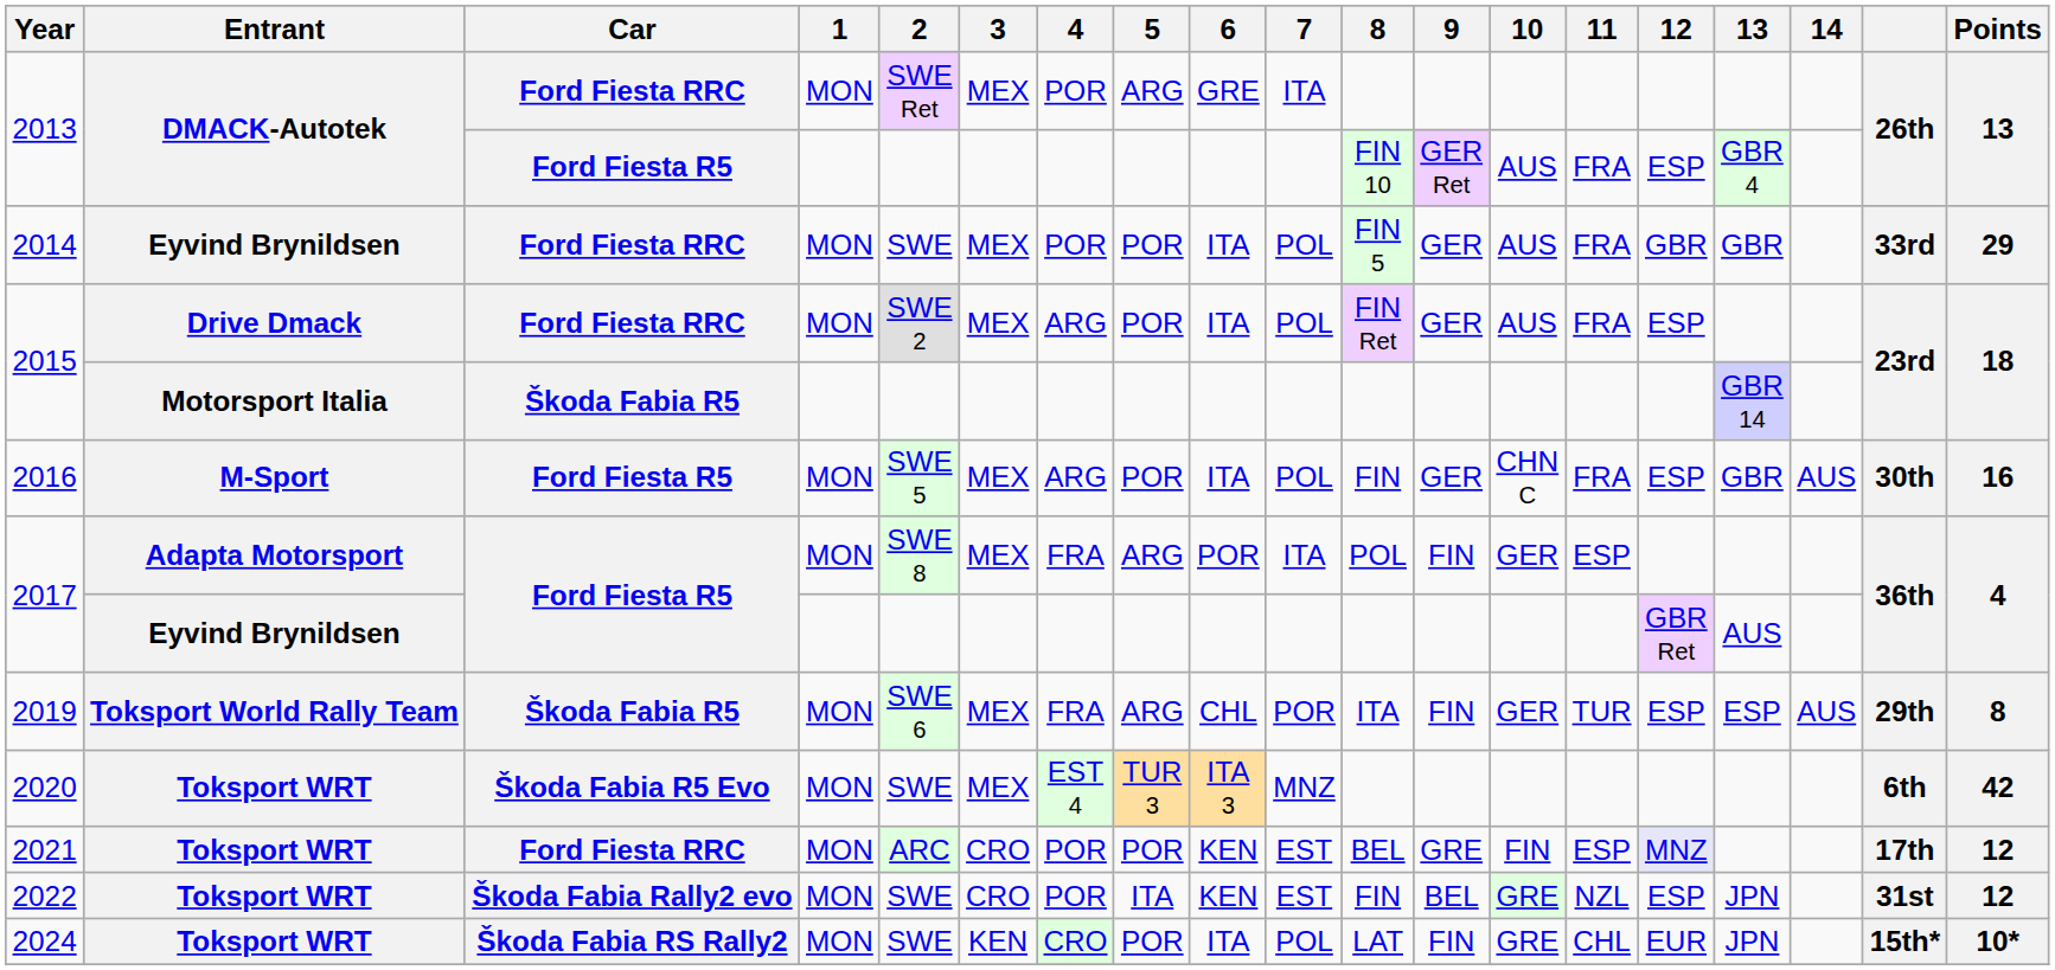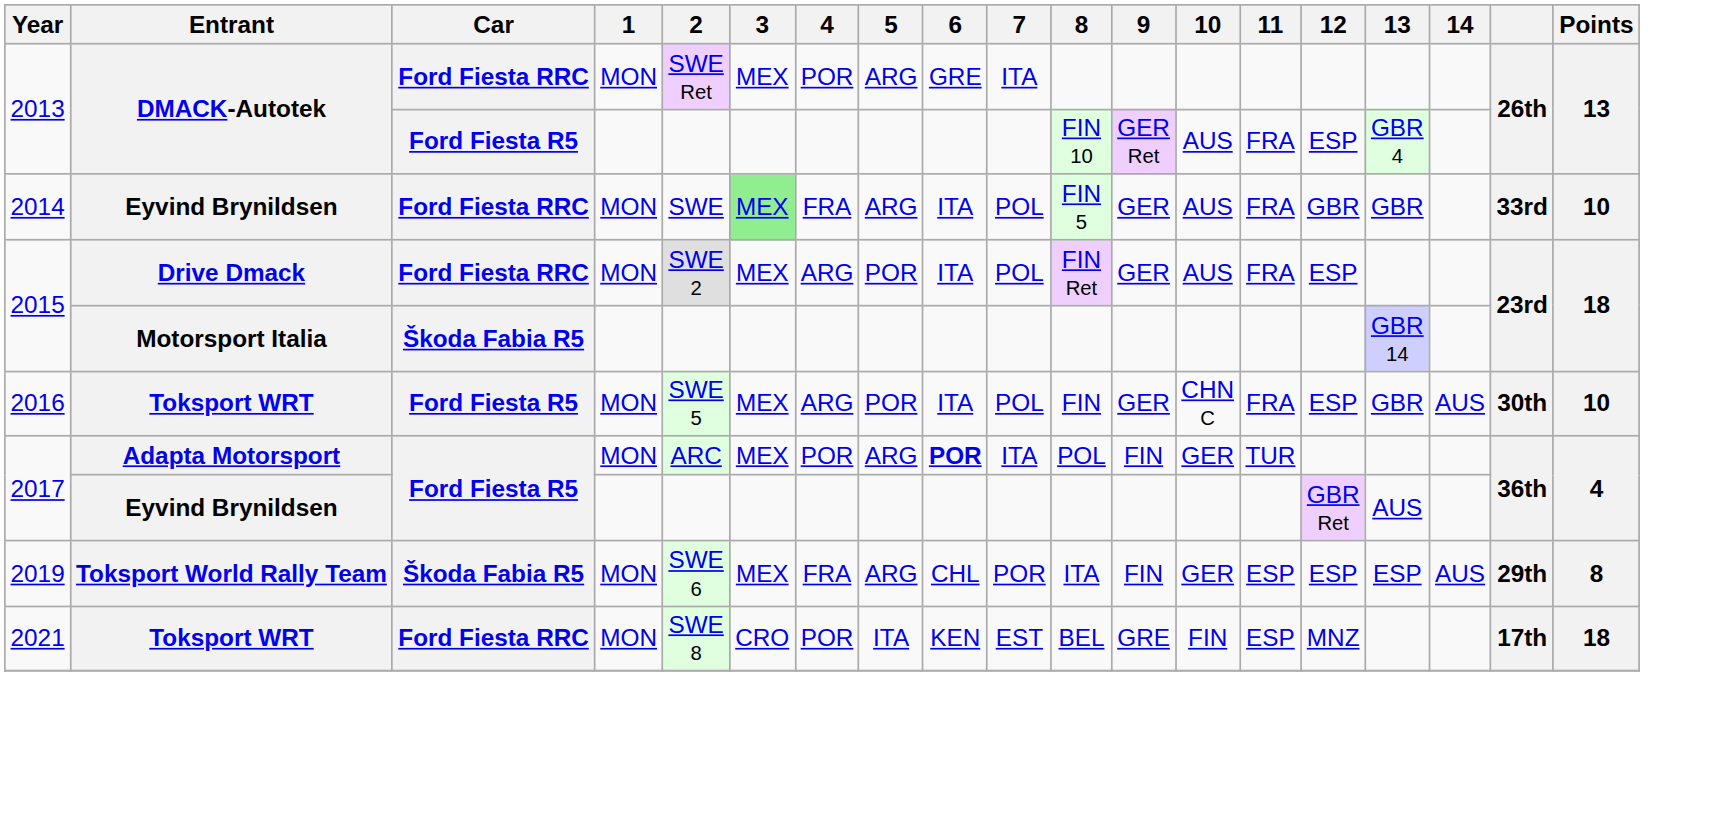 <table class="wikitable" style="text-align:center; font-size:90%">
 <tr>
 <th>Year</th>
 <th>Entrant</th>
 <th>Car</th>
 <th>1</th>
 <th>2</th>
 <th>3</th>
 <th>4</th>
 <th>5</th>
 <th>6</th>
 <th>7</th>
 <th>8</th>
 <th>9</th>
 <th>10</th>
 <th>11</th>
 <th>12</th>
 <th>13</th>
 <th>14</th>
 <th></th>
 <th>Points</th>
 </tr>
 <tr>
 <td rowspan=2><a href='#'>2013</a></td>
 <th rowspan=2><a href='#'>DMACK</a>-Autotek</th>
 <th><a href='#'>Ford Fiesta RRC</a></th>
 <td><a href='#'>MON</a></td>
 <td style="background:#EFCFFF;"><a href='#'>SWE</a><br><small>Ret</small></td>
 <td><a href='#'>MEX</a></td>
 <td><a href='#'>POR</a></td>
 <td><a href='#'>ARG</a></td>
 <td><a href='#'>GRE</a></td>
 <td><a href='#'>ITA</a></td>
 <td></td>
 <td></td>
 <td></td>
 <td></td>
 <td></td>
 <td></td>
 <td></td>
 <th rowspan=2>26th</th>
 <th rowspan=2>13</th>
 </tr>
 <tr>
 <th><a href='#'>Ford Fiesta R5</a></th>
 <td></td>
 <td></td>
 <td></td>
 <td></td>
 <td></td>
 <td></td>
 <td></td>
 <td style="background:#DFFFDF;"><a href='#'>FIN</a><br><small>10</small></td>
 <td style="background:#EFCFFF;"><a href='#'>GER</a><br><small>Ret</small></td>
 <td><a href='#'>AUS</a></td>
 <td><a href='#'>FRA</a></td>
 <td><a href='#'>ESP</a></td>
 <td style="background:#DFFFDF;"><a href='#'>GBR</a><br><small>4</small></td>
 <td></td>
 </tr>
 <tr>
 <td><a href='#'>2014</a></td>
 <th>Eyvind Brynildsen</th>
 <th><a href='#'>Ford Fiesta RRC</a></th>
 <td><a href='#'>MON</a></td>
 <td><a href='#'>SWE</a></td>
-<td><a href='#'>MEX</a></td>
-<td><a href='#'>POR</a></td>
-<td><a href='#'>POR</a></td>
+<td style="background: lightgreen;"><a href='#'>MEX</a></td>
+<td><a href='#'>FRA</a></td>
+<td><a href='#'>ARG</a></td>
 <td><a href='#'>ITA</a></td>
 <td><a href='#'>POL</a></td>
 <td style="background:#DFFFDF;"><a href='#'>FIN</a><br><small>5</small></td>
 <td><a href='#'>GER</a></td>
 <td><a href='#'>AUS</a></td>
 <td><a href='#'>FRA</a></td>
 <td><a href='#'>GBR</a></td>
 <td><a href='#'>GBR</a></td>
 <td></td>
 <th>33rd</th>
-<th>29</th>
+<th>10</th>
 </tr>
 <tr>
 <td rowspan="2"><a href='#'>2015</a></td>
 <th><a href='#'>Drive Dmack</a></th>
 <th><a href='#'>Ford Fiesta RRC</a></th>
 <td><a href='#'>MON</a></td>
 <td style="background:#DFDFDF;"><a href='#'>SWE</a><br><small>2</small></td>
 <td><a href='#'>MEX</a></td>
 <td><a href='#'>ARG</a></td>
 <td><a href='#'>POR</a></td>
 <td><a href='#'>ITA</a></td>
 <td><a href='#'>POL</a></td>
 <td style="background:#EFCFFF;"><a href='#'>FIN</a><br><small>Ret</small></td>
 <td><a href='#'>GER</a></td>
 <td><a href='#'>AUS</a></td>
 <td><a href='#'>FRA</a></td>
 <td><a href='#'>ESP</a></td>
 <td></td>
 <td></td>
 <th rowspan="2">23rd</th>
 <th rowspan="2">18</th>
 </tr>
 <tr>
 <th>Motorsport Italia</th>
 <th><a href='#'>Škoda Fabia R5</a></th>
 <td></td>
 <td></td>
 <td></td>
 <td></td>
 <td></td>
 <td></td>
 <td></td>
 <td></td>
 <td></td>
 <td></td>
 <td></td>
 <td></td>
 <td style="background:#CFCFFF;"><a href='#'>GBR</a><br><small>14</small></td>
 <td></td>
 </tr>
 <tr>
 <td><a href='#'>2016</a></td>
-<th><a href='#'>M-Sport</a></th>
+<th><a href='#'>Toksport WRT</a></th>
 <th><a href='#'>Ford Fiesta R5</a></th>
 <td><a href='#'>MON</a></td>
 <td style="background:#DFFFDF;"><a href='#'>SWE</a><br><small>5</small></td>
 <td><a href='#'>MEX</a></td>
 <td><a href='#'>ARG</a></td>
 <td><a href='#'>POR</a></td>
 <td><a href='#'>ITA</a></td>
 <td><a href='#'>POL</a></td>
 <td><a href='#'>FIN</a></td>
 <td><a href='#'>GER</a></td>
 <td><a href='#'>CHN</a><br><small>C</small></td>
 <td><a href='#'>FRA</a></td>
 <td><a href='#'>ESP</a></td>
 <td><a href='#'>GBR</a></td>
 <td><a href='#'>AUS</a></td>
 <th>30th</th>
-<th>16</th>
+<th>10</th>
 </tr>
 <tr>
 <td rowspan="2"><a href='#'>2017</a></td>
 <th><a href='#'>Adapta Motorsport</a></th>
 <th rowspan="2"><a href='#'>Ford Fiesta R5</a></th>
 <td><a href='#'>MON</a></td>
-<td style="background:#DFFFDF;"><a href='#'>SWE</a><br><small>8</small></td>
+<td style="background:#DFFFDF;"><a href='#'>ARC</a><br></td>
 <td><a href='#'>MEX</a></td>
-<td><a href='#'>FRA</a></td>
+<td><a href='#'>POR</a></td>
 <td><a href='#'>ARG</a></td>
-<td><a href='#'>POR</a></td>
+<td><strong><a href='#'>POR</a></strong></td>
 <td><a href='#'>ITA</a></td>
 <td><a href='#'>POL</a></td>
 <td><a href='#'>FIN</a></td>
 <td><a href='#'>GER</a></td>
-<td><a href='#'>ESP</a></td>
+<td><a href='#'>TUR</a></td>
 <td></td>
 <td></td>
 <td></td>
 <th rowspan="2">36th</th>
 <th rowspan="2">4</th>
 </tr>
 <tr>
 <th>Eyvind Brynildsen</th>
 <td></td>
 <td></td>
 <td></td>
 <td></td>
 <td></td>
 <td></td>
 <td></td>
 <td></td>
 <td></td>
 <td></td>
 <td></td>
 <td style="background:#EFCFFF;"><a href='#'>GBR</a><br><small>Ret</small></td>
 <td><a href='#'>AUS</a></td>
 <td></td>
 </tr>
 <tr>
 <td><a href='#'>2019</a></td>
 <th><a href='#'>Toksport World Rally Team</a></th>
 <th><a href='#'>Škoda Fabia R5</a></th>
 <td><a href='#'>MON</a></td>
 <td style="background:#DFFFDF;"><a href='#'>SWE</a><br><small>6</small></td>
 <td><a href='#'>MEX</a></td>
 <td><a href='#'>FRA</a></td>
 <td><a href='#'>ARG</a></td>
 <td><a href='#'>CHL</a></td>
 <td><a href='#'>POR</a></td>
 <td><a href='#'>ITA</a></td>
 <td><a href='#'>FIN</a></td>
 <td><a href='#'>GER</a></td>
-<td><a href='#'>TUR</a></td>
+<td><a href='#'>ESP</a></td>
 <td><a href='#'>ESP</a></td>
 <td><a href='#'>ESP</a></td>
 <td><a href='#'>AUS</a><br></td>
 <th>29th</th>
 <th>8</th>
 </tr>
 <tr>
-<td><a href='#'>2020</a></td>
-<th><a href='#'>Toksport WRT</a></th>
-<th><a href='#'>Škoda Fabia R5 Evo</a></th>
-<td><a href='#'>MON</a></td>
-<td><a href='#'>SWE</a></td>
-<td><a href='#'>MEX</a></td>
-<td style="background:#DFFFDF;"><a href='#'>EST</a><br><small>4</small></td>
-<td style="background:#FFDF9F;"><a href='#'>TUR</a><br><small>3</small></td>
-<td style="background:#FFDF9F;"><a href='#'>ITA</a><br><small>3</small></td>
-<td><a href='#'>MNZ</a></td>
-<td></td>
-<td></td>
-<td></td>
-<td></td>
-<td></td>
-<td></td>
-<td></td>
-<th>6th</th>
-<th>42</th>
-</tr>
-<tr>
 <td><a href='#'>2021</a></td>
 <th><a href='#'>Toksport WRT</a></th>
 <th><a href='#'>Ford Fiesta RRC</a></th>
 <td><a href='#'>MON</a></td>
-<td style="background:#DFFFDF;"><a href='#'>ARC</a><br></td>
+<td style="background:#DFFFDF;"><a href='#'>SWE</a><br><small>8</small></td>
 <td><a href='#'>CRO</a></td>
 <td><a href='#'>POR</a></td>
-<td><a href='#'>POR</a></td>
+<td><a href='#'>ITA</a></td>
 <td><a href='#'>KEN</a></td>
 <td><a href='#'>EST</a></td>
 <td><a href='#'>BEL</a></td>
 <td><a href='#'>GRE</a></td>
 <td><a href='#'>FIN</a></td>
 <td><a href='#'>ESP</a></td>
-<td style="background: lavender;"><a href='#'>MNZ</a></td>
+<td><a href='#'>MNZ</a></td>
 <td></td>
 <td></td>
 <th>17th</th>
-<th>12</th>
-</tr>
-<tr>
-<td><a href='#'>2022</a></td>
-<th><a href='#'>Toksport WRT</a></th>
-<th><a href='#'>Škoda Fabia Rally2 evo</a></th>
-<td><a href='#'>MON</a></td>
-<td><a href='#'>SWE</a></td>
-<td><a href='#'>CRO</a></td>
-<td><a href='#'>POR</a></td>
-<td><a href='#'>ITA</a></td>
-<td><a href='#'>KEN</a></td>
-<td><a href='#'>EST</a></td>
-<td><a href='#'>FIN</a></td>
-<td><a href='#'>BEL</a></td>
-<td style="background:#dfffdf;"><a href='#'>GRE</a><br></td>
-<td><a href='#'>NZL</a></td>
-<td><a href='#'>ESP</a></td>
-<td><a href='#'>JPN</a></td>
-<td></td>
-<th>31st</th>
-<th>12</th>
-</tr>
-<tr>
-<td><a href='#'>2024</a></td>
-<th><a href='#'>Toksport WRT</a></th>
-<th><a href='#'>Škoda Fabia RS Rally2</a></th>
-<td><a href='#'>MON</a></td>
-<td><a href='#'>SWE</a></td>
-<td><a href='#'>KEN</a></td>
-<td style="background:#DFFFDF;"><a href='#'>CRO</a><br></td>
-<td><a href='#'>POR</a></td>
-<td><a href='#'>ITA</a></td>
-<td><a href='#'>POL</a></td>
-<td><a href='#'>LAT</a></td>
-<td><a href='#'>FIN</a></td>
-<td><a href='#'>GRE</a></td>
-<td><a href='#'>CHL</a></td>
-<td><a href='#'>EUR</a></td>
-<td><a href='#'>JPN</a></td>
-<td></td>
-<th>15th*</th>
-<th>10*</th>
+<th>18</th>
 </tr>
 <tr>
 </tr>
 </table>
